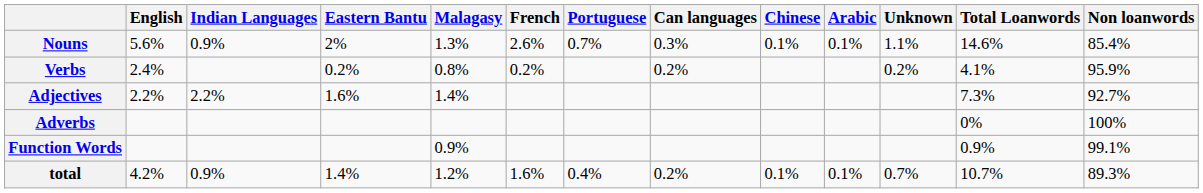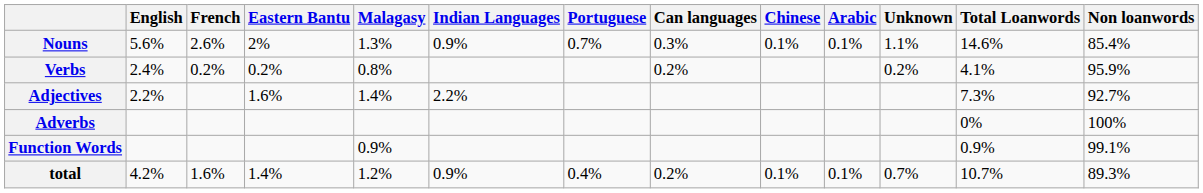 <table class="wikitable">
 <tr>
 <th></th>
 <th>English</th>
-<th><a href='#'>Indian Languages</a></th>
+<th>French</th>
 <th><a href='#'>Eastern Bantu</a></th>
 <th><a href='#'>Malagasy</a></th>
-<th>French</th>
+<th><a href='#'>Indian Languages</a></th>
 <th><a href='#'>Portuguese</a></th>
 <th>Can languages</th>
 <th><a href='#'>Chinese</a></th>
 <th><a href='#'>Arabic</a></th>
 <th>Unknown</th>
 <th>Total Loanwords</th>
 <th>Non loanwords</th>
 </tr>
 <tr>
 <th><a href='#'>Nouns</a></th>
 <td>5.6%</td>
-<td>0.9%</td>
+<td>2.6%</td>
 <td>2%</td>
 <td>1.3%</td>
-<td>2.6%</td>
+<td>0.9%</td>
 <td>0.7%</td>
 <td>0.3%</td>
 <td>0.1%</td>
 <td>0.1%</td>
 <td>1.1%</td>
 <td>14.6%</td>
 <td>85.4%</td>
 </tr>
 <tr>
 <th><a href='#'>Verbs</a></th>
 <td>2.4%</td>
-<td></td>
+<td>0.2%</td>
 <td>0.2%</td>
 <td>0.8%</td>
-<td>0.2%</td>
+<td></td>
 <td></td>
 <td>0.2%</td>
 <td></td>
 <td></td>
 <td>0.2%</td>
 <td>4.1%</td>
 <td>95.9%</td>
 </tr>
 <tr>
 <th><a href='#'>Adjectives</a></th>
 <td>2.2%</td>
-<td>2.2%</td>
+<td></td>
 <td>1.6%</td>
 <td>1.4%</td>
-<td></td>
+<td>2.2%</td>
 <td></td>
 <td></td>
 <td></td>
 <td></td>
 <td></td>
 <td>7.3%</td>
 <td>92.7%</td>
 </tr>
 <tr>
 <th><a href='#'>Adverbs</a></th>
 <td></td>
 <td></td>
 <td></td>
 <td></td>
 <td></td>
 <td></td>
 <td></td>
 <td></td>
 <td></td>
 <td></td>
 <td>0%</td>
 <td>100%</td>
 </tr>
 <tr>
 <th><a href='#'>Function Words</a></th>
 <td></td>
 <td></td>
 <td></td>
 <td>0.9%</td>
 <td></td>
 <td></td>
 <td></td>
 <td></td>
 <td></td>
 <td></td>
 <td>0.9%</td>
 <td>99.1%</td>
 </tr>
 <tr>
 <th>total</th>
 <td>4.2%</td>
-<td>0.9%</td>
+<td>1.6%</td>
 <td>1.4%</td>
 <td>1.2%</td>
-<td>1.6%</td>
+<td>0.9%</td>
 <td>0.4%</td>
 <td>0.2%</td>
 <td>0.1%</td>
 <td>0.1%</td>
 <td>0.7%</td>
 <td>10.7%</td>
 <td>89.3%</td>
 </tr>
 </table>
